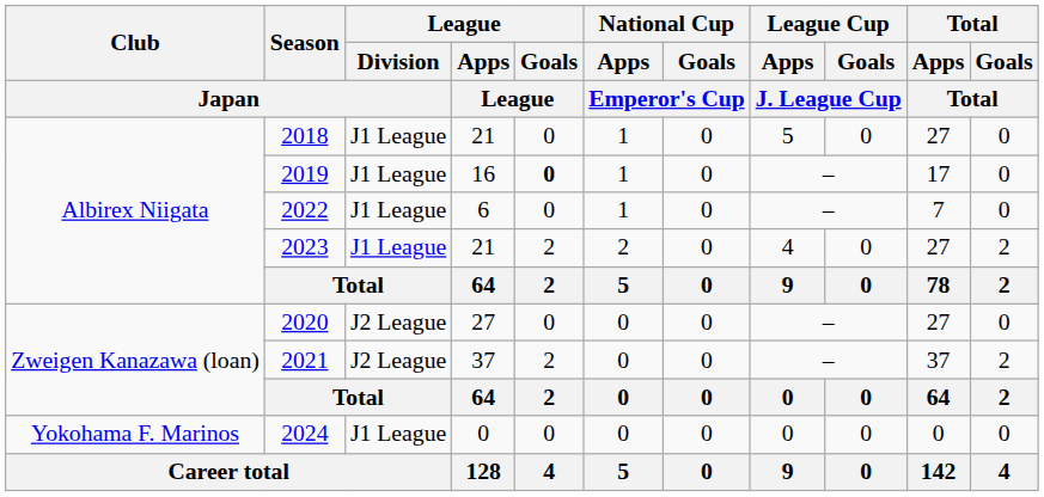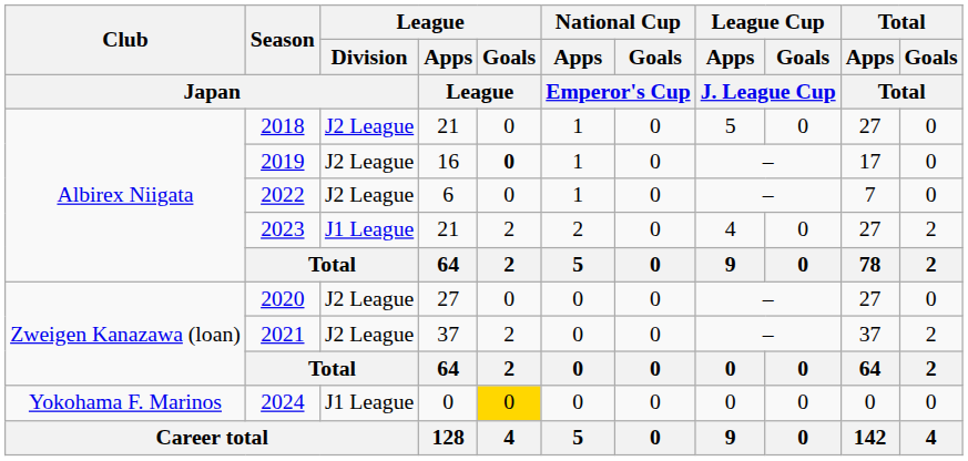 <table class="wikitable" style="text-align:center">
 <tr>
 <th rowspan=2>Club</th>
 <th rowspan=2>Season</th>
 <th colspan=3>League</th>
 <th colspan=2>National Cup</th>
 <th colspan=2>League Cup</th>
 <th colspan=2>Total</th>
 </tr>
 <tr>
 <th>Division</th>
 <th>Apps</th>
 <th>Goals</th>
 <th>Apps</th>
 <th>Goals</th>
 <th>Apps</th>
 <th>Goals</th>
 <th>Apps</th>
 <th>Goals</th>
 </tr>
 <tr>
 <th colspan=3>Japan</th>
 <th colspan=2>League</th>
 <th colspan=2><a href='#'>Emperor's Cup</a></th>
 <th colspan=2><a href='#'>J. League Cup</a></th>
 <th colspan=2>Total</th>
 </tr>
 <tr>
 <td rowspan="5"><a href='#'>Albirex Niigata</a></td>
 <td><a href='#'>2018</a></td>
-<td>J1 League</td>
+<td><a href='#'>J2 League</a></td>
 <td>21</td>
 <td>0</td>
 <td>1</td>
 <td>0</td>
 <td>5</td>
 <td>0</td>
 <td>27</td>
 <td>0</td>
 </tr>
 <tr>
 <td><a href='#'>2019</a></td>
-<td>J1 League</td>
+<td>J2 League</td>
 <td>16</td>
 <td><strong>0</strong></td>
 <td>1</td>
 <td>0</td>
 <td colspan="2">–</td>
 <td>17</td>
 <td>0</td>
 </tr>
 <tr>
 <td><a href='#'>2022</a></td>
-<td>J1 League</td>
+<td>J2 League</td>
 <td>6</td>
 <td>0</td>
 <td>1</td>
 <td>0</td>
 <td colspan="2">–</td>
 <td>7</td>
 <td>0</td>
 </tr>
 <tr>
 <td><a href='#'>2023</a></td>
 <td><a href='#'>J1 League</a></td>
 <td>21</td>
 <td>2</td>
 <td>2</td>
 <td>0</td>
 <td>4</td>
 <td>0</td>
 <td>27</td>
 <td>2</td>
 </tr>
 <tr>
 <th colspan="2">Total</th>
 <th>64</th>
 <th>2</th>
 <th>5</th>
 <th>0</th>
 <th>9</th>
 <th>0</th>
 <th>78</th>
 <th>2</th>
 </tr>
 <tr>
 <td rowspan="3"><a href='#'>Zweigen Kanazawa</a> (loan)</td>
 <td><a href='#'>2020</a></td>
 <td>J2 League</td>
 <td>27</td>
 <td>0</td>
 <td>0</td>
 <td>0</td>
 <td colspan="2">–</td>
 <td>27</td>
 <td>0</td>
 </tr>
 <tr>
 <td><a href='#'>2021</a></td>
 <td>J2 League</td>
 <td>37</td>
 <td>2</td>
 <td>0</td>
 <td>0</td>
 <td colspan="2">–</td>
 <td>37</td>
 <td>2</td>
 </tr>
 <tr>
 <th colspan="2">Total</th>
 <th>64</th>
 <th>2</th>
 <th>0</th>
 <th>0</th>
 <th>0</th>
 <th>0</th>
 <th>64</th>
 <th>2</th>
 </tr>
 <tr>
 <td><a href='#'>Yokohama F. Marinos</a></td>
 <td><a href='#'>2024</a></td>
 <td>J1 League</td>
 <td>0</td>
-<td>0</td>
+<td style="background: gold;">0</td>
 <td>0</td>
 <td>0</td>
 <td>0</td>
 <td>0</td>
 <td>0</td>
 <td>0</td>
 </tr>
 <tr>
 <th colspan=3>Career total</th>
 <th>128</th>
 <th>4</th>
 <th>5</th>
 <th>0</th>
 <th>9</th>
 <th>0</th>
 <th>142</th>
 <th>4</th>
 </tr>
 </table>
